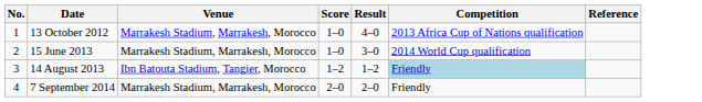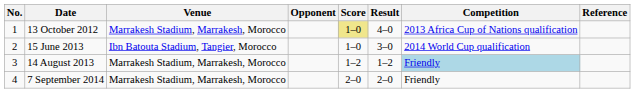 <table class="wikitable sortable">
 <tr>
 <th scope="col">No.</th>
 <th scope="col">Date</th>
 <th scope="col">Venue</th>
+<th scope="col">Opponent</th>
 <th scope="col">Score</th>
 <th scope="col">Result</th>
 <th scope="col">Competition</th>
 <th scope="col">Reference</th>
 </tr>
 <tr>
 <td style="text-align:center">1</td>
 <td>13 October 2012</td>
 <td><a href='#'>Marrakesh Stadium</a>, <a href='#'>Marrakesh</a>, Morocco</td>
-<td style="text-align:center">1–0</td>
+<td></td>
+<td style="background: khaki; text-align:center">1–0</td>
 <td style="text-align:center">4–0</td>
 <td><a href='#'>2013 Africa Cup of Nations qualification</a></td>
 <td></td>
 </tr>
 <tr>
 <td style="text-align:center">2</td>
 <td>15 June 2013</td>
-<td>Marrakesh Stadium, Marrakesh, Morocco</td>
+<td><a href='#'>Ibn Batouta Stadium</a>, <a href='#'>Tangier</a>, Morocco</td>
+<td></td>
 <td style="text-align:center">1–0</td>
 <td style="text-align:center">3–0</td>
 <td><a href='#'>2014 World Cup qualification</a></td>
 <td></td>
 </tr>
 <tr>
 <td style="text-align:center">3</td>
 <td>14 August 2013</td>
-<td><a href='#'>Ibn Batouta Stadium</a>, <a href='#'>Tangier</a>, Morocco</td>
+<td>Marrakesh Stadium, Marrakesh, Morocco</td>
+<td></td>
 <td style="text-align:center">1–2</td>
 <td style="text-align:center">1–2</td>
 <td style="background: lightblue;"><a href='#'>Friendly</a></td>
 <td></td>
 </tr>
 <tr>
 <td style="text-align:center">4</td>
 <td>7 September 2014</td>
 <td>Marrakesh Stadium, Marrakesh, Morocco</td>
+<td></td>
 <td style="text-align:center">2–0</td>
 <td style="text-align:center">2–0</td>
 <td>Friendly</td>
 <td></td>
 </tr>
 </table>
